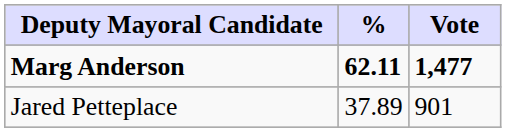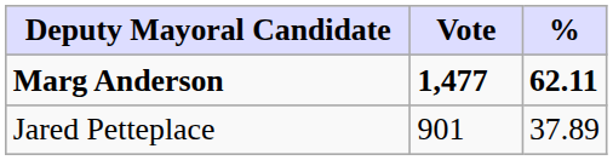 <table class="wikitable">
 <tr>
 <th style="background:#ddf; width:200px;">Deputy Mayoral Candidate</th>
+<th style="background:#ddf; width:50px;">Vote</th>
 <th style="background:#ddf; width:30px;">%</th>
-<th style="background:#ddf; width:50px;">Vote</th>
 </tr>
 <tr>
 <td><strong>Marg Anderson</strong></td>
+<td><strong>1,477</strong></td>
 <td><strong>62.11</strong></td>
-<td><strong>1,477</strong></td>
 </tr>
 <tr>
 <td>Jared Petteplace</td>
+<td>901</td>
 <td>37.89</td>
-<td>901</td>
 </tr>
 </table>
